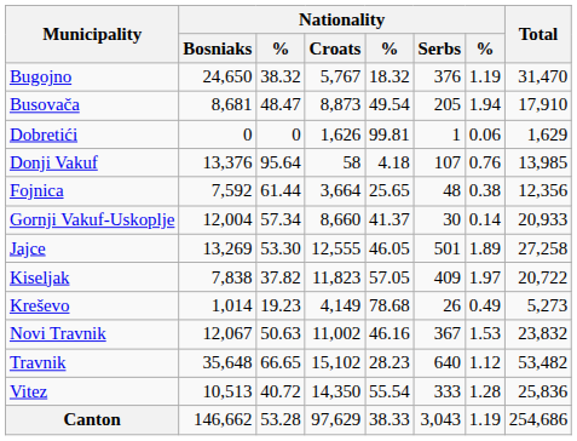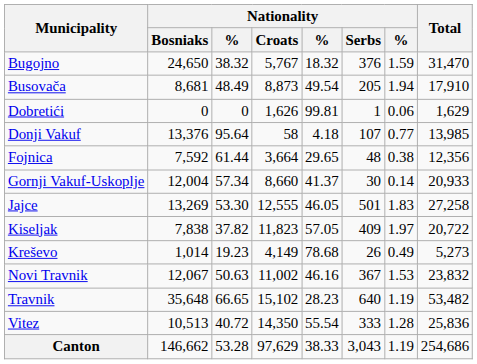 <table class="wikitable" style="text-align:right;">
 <tr>
 <th rowspan="2">Municipality</th>
 <th colspan="6">Nationality</th>
 <th rowspan="2">Total</th>
 </tr>
 <tr>
 <th>Bosniaks</th>
 <th>%</th>
 <th>Croats</th>
 <th>%</th>
 <th>Serbs</th>
 <th>%</th>
 </tr>
 <tr>
 <td style="text-align:left;"><a href='#'>Bugojno</a></td>
 <td>24,650</td>
 <td>38.32</td>
 <td>5,767</td>
 <td>18.32</td>
 <td>376</td>
-<td>1.19</td>
+<td>1.59</td>
 <td>31,470</td>
 </tr>
 <tr>
 <td style="text-align:left;"><a href='#'>Busovača</a></td>
 <td>8,681</td>
-<td>48.47</td>
+<td>48.49</td>
 <td>8,873</td>
 <td>49.54</td>
 <td>205</td>
 <td>1.94</td>
 <td>17,910</td>
 </tr>
 <tr>
 <td style="text-align:left;"><a href='#'>Dobretići</a></td>
 <td>0</td>
 <td>0</td>
 <td>1,626</td>
 <td>99.81</td>
 <td>1</td>
 <td>0.06</td>
 <td>1,629</td>
 </tr>
 <tr>
 <td style="text-align:left;"><a href='#'>Donji Vakuf</a></td>
 <td>13,376</td>
 <td>95.64</td>
 <td>58</td>
 <td>4.18</td>
 <td>107</td>
-<td>0.76</td>
+<td>0.77</td>
 <td>13,985</td>
 </tr>
 <tr>
 <td style="text-align:left;"><a href='#'>Fojnica</a></td>
 <td>7,592</td>
 <td>61.44</td>
 <td>3,664</td>
-<td>25.65</td>
+<td>29.65</td>
 <td>48</td>
 <td>0.38</td>
 <td>12,356</td>
 </tr>
 <tr>
 <td style="text-align:left;"><a href='#'>Gornji Vakuf-Uskoplje</a></td>
 <td>12,004</td>
 <td>57.34</td>
 <td>8,660</td>
 <td>41.37</td>
 <td>30</td>
 <td>0.14</td>
 <td>20,933</td>
 </tr>
 <tr>
 <td style="text-align:left;"><a href='#'>Jajce</a></td>
 <td>13,269</td>
 <td>53.30</td>
 <td>12,555</td>
 <td>46.05</td>
 <td>501</td>
-<td>1.89</td>
+<td>1.83</td>
 <td>27,258</td>
 </tr>
 <tr>
 <td style="text-align:left;"><a href='#'>Kiseljak</a></td>
 <td>7,838</td>
 <td>37.82</td>
 <td>11,823</td>
 <td>57.05</td>
 <td>409</td>
 <td>1.97</td>
 <td>20,722</td>
 </tr>
 <tr>
 <td style="text-align:left;"><a href='#'>Kreševo</a></td>
 <td>1,014</td>
 <td>19.23</td>
 <td>4,149</td>
 <td>78.68</td>
 <td>26</td>
 <td>0.49</td>
 <td>5,273</td>
 </tr>
 <tr>
 <td style="text-align:left;"><a href='#'>Novi Travnik</a></td>
 <td>12,067</td>
 <td>50.63</td>
 <td>11,002</td>
 <td>46.16</td>
 <td>367</td>
 <td>1.53</td>
 <td>23,832</td>
 </tr>
 <tr>
 <td style="text-align:left;"><a href='#'>Travnik</a></td>
 <td>35,648</td>
 <td>66.65</td>
 <td>15,102</td>
 <td>28.23</td>
 <td>640</td>
-<td>1.12</td>
+<td>1.19</td>
 <td>53,482</td>
 </tr>
 <tr>
 <td style="text-align:left;"><a href='#'>Vitez</a></td>
 <td>10,513</td>
 <td>40.72</td>
 <td>14,350</td>
 <td>55.54</td>
 <td>333</td>
 <td>1.28</td>
 <td>25,836</td>
 </tr>
 <tr>
 <th>Canton</th>
 <td>146,662</td>
 <td>53.28</td>
 <td>97,629</td>
 <td>38.33</td>
 <td>3,043</td>
 <td>1.19</td>
 <td>254,686</td>
 </tr>
 </table>
